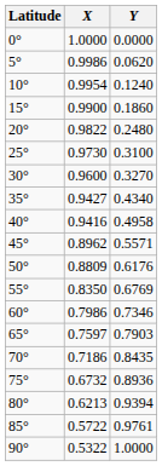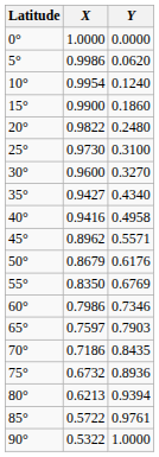 <table class="wikitable">
 <tr>
 <th>Latitude</th>
 <th><em>X</em></th>
 <th><em>Y</em></th>
 </tr>
 <tr>
 <td>0°</td>
 <td>1.0000</td>
 <td>0.0000</td>
 </tr>
 <tr>
 <td>5°</td>
 <td>0.9986</td>
 <td>0.0620</td>
 </tr>
 <tr>
 <td>10°</td>
 <td>0.9954</td>
 <td>0.1240</td>
 </tr>
 <tr>
 <td>15°</td>
 <td>0.9900</td>
 <td>0.1860</td>
 </tr>
 <tr>
 <td>20°</td>
 <td>0.9822</td>
 <td>0.2480</td>
 </tr>
 <tr>
 <td>25°</td>
 <td>0.9730</td>
 <td>0.3100</td>
 </tr>
 <tr>
 <td>30°</td>
 <td>0.9600</td>
 <td>0.3270</td>
 </tr>
 <tr>
 <td>35°</td>
 <td>0.9427</td>
 <td>0.4340</td>
 </tr>
 <tr>
 <td>40°</td>
 <td>0.9416</td>
 <td>0.4958</td>
 </tr>
 <tr>
 <td>45°</td>
 <td>0.8962</td>
 <td>0.5571</td>
 </tr>
 <tr>
 <td>50°</td>
-<td>0.8809</td>
+<td>0.8679</td>
 <td>0.6176</td>
 </tr>
 <tr>
 <td>55°</td>
 <td>0.8350</td>
 <td>0.6769</td>
 </tr>
 <tr>
 <td>60°</td>
 <td>0.7986</td>
 <td>0.7346</td>
 </tr>
 <tr>
 <td>65°</td>
 <td>0.7597</td>
 <td>0.7903</td>
 </tr>
 <tr>
 <td>70°</td>
 <td>0.7186</td>
 <td>0.8435</td>
 </tr>
 <tr>
 <td>75°</td>
 <td>0.6732</td>
 <td>0.8936</td>
 </tr>
 <tr>
 <td>80°</td>
 <td>0.6213</td>
 <td>0.9394</td>
 </tr>
 <tr>
 <td>85°</td>
 <td>0.5722</td>
 <td>0.9761</td>
 </tr>
 <tr>
 <td>90°</td>
 <td>0.5322</td>
 <td>1.0000</td>
 </tr>
 </table>
